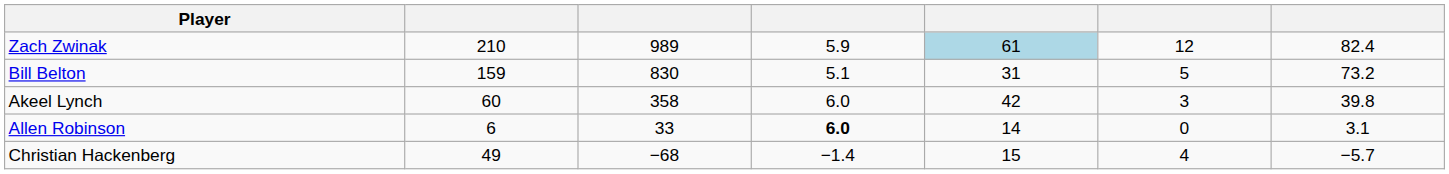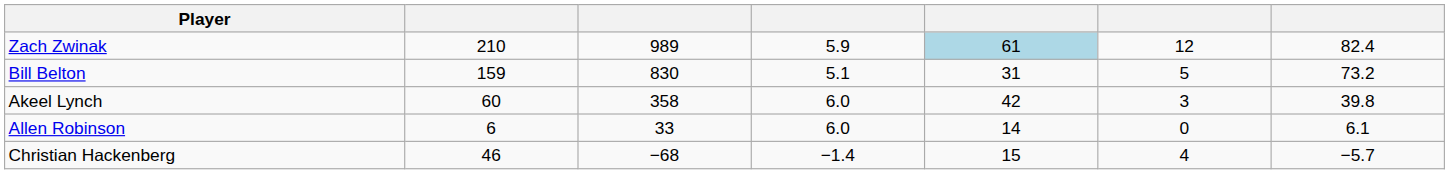 <table class="wikitable sortable" style="text-align:center; width:100%; font-size:95%;">
 <tr>
 <th style="width:15%;">Player</th>
 <th style="width:6.5%;"></th>
 <th style="width:6.5%;"></th>
 <th style="width:6.5%;"></th>
 <th style="width:6.5%;"></th>
 <th style="width:6.5%;"></th>
 <th style="width:6.5%;"></th>
 </tr>
 <tr>
 <td align=left><a href='#'>Zach Zwinak</a></td>
 <td>210</td>
 <td>989</td>
 <td>5.9</td>
 <td style="background: lightblue;">61</td>
 <td>12</td>
 <td>82.4</td>
 </tr>
 <tr>
 <td align=left><a href='#'>Bill Belton</a></td>
 <td>159</td>
 <td>830</td>
 <td>5.1</td>
 <td>31</td>
 <td>5</td>
 <td>73.2</td>
 </tr>
 <tr>
 <td align=left>Akeel Lynch</td>
 <td>60</td>
 <td>358</td>
 <td>6.0</td>
 <td>42</td>
 <td>3</td>
 <td>39.8</td>
 </tr>
 <tr>
 <td align=left><a href='#'>Allen Robinson</a></td>
 <td>6</td>
 <td>33</td>
-<td><strong>6.0</strong></td>
+<td>6.0</td>
 <td>14</td>
 <td>0</td>
-<td>3.1</td>
+<td>6.1</td>
 </tr>
 <tr>
 <td align=left>Christian Hackenberg</td>
-<td>49</td>
+<td>46</td>
 <td>−68</td>
 <td>−1.4</td>
 <td>15</td>
 <td>4</td>
 <td>−5.7</td>
 </tr>
 </table>
